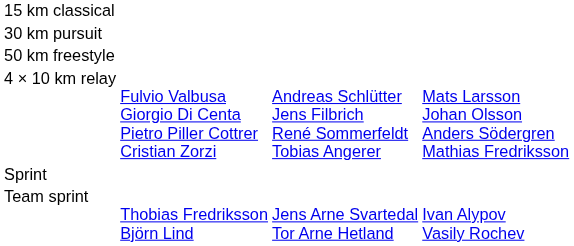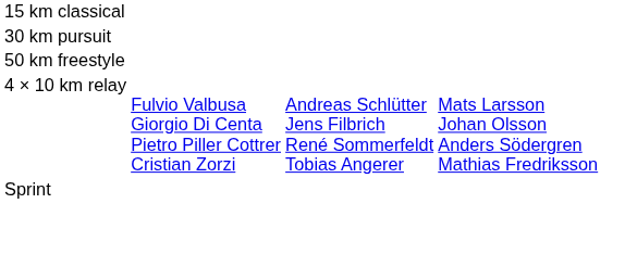 <table>
 <tr valign="top">
 <td>15 km classical <br></td>
 <td></td>
 <td></td>
 <td></td>
 </tr>
 <tr valign="top">
 <td>30 km pursuit <br></td>
 <td></td>
 <td></td>
 <td></td>
 </tr>
 <tr valign="top">
 <td>50 km freestyle <br></td>
 <td></td>
 <td></td>
 <td></td>
 </tr>
 <tr valign="top">
 <td>4 × 10 km relay <br></td>
 <td><br><a href='#'>Fulvio Valbusa</a><br><a href='#'>Giorgio Di Centa</a><br><a href='#'>Pietro Piller Cottrer</a><br><a href='#'>Cristian Zorzi</a></td>
 <td><br><a href='#'>Andreas Schlütter</a><br><a href='#'>Jens Filbrich</a><br><a href='#'>René Sommerfeldt</a><br><a href='#'>Tobias Angerer</a></td>
 <td><br><a href='#'>Mats Larsson</a> <br> <a href='#'>Johan Olsson</a><br><a href='#'>Anders Södergren</a><br><a href='#'>Mathias Fredriksson</a></td>
 </tr>
 <tr valign="top">
 <td>Sprint <br></td>
 <td></td>
 <td></td>
 <td></td>
 </tr>
-<tr valign="top">
-<td>Team sprint <br></td>
-<td><br><a href='#'>Thobias Fredriksson</a><br><a href='#'>Björn Lind</a></td>
-<td><br><a href='#'>Jens Arne Svartedal</a><br><a href='#'>Tor Arne Hetland</a></td>
-<td><br><a href='#'>Ivan Alypov</a><br><a href='#'>Vasily Rochev</a></td>
-</tr>
 </table>
